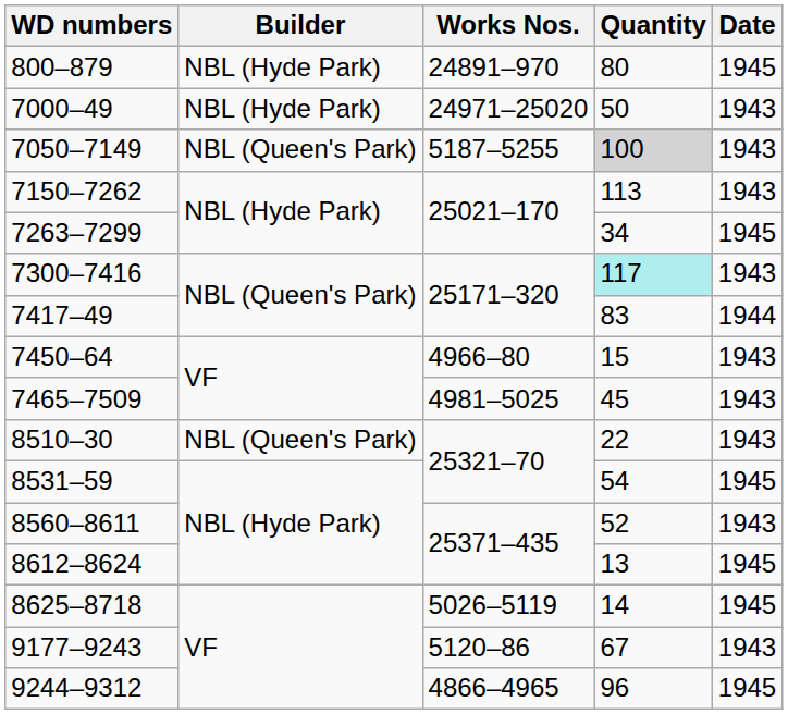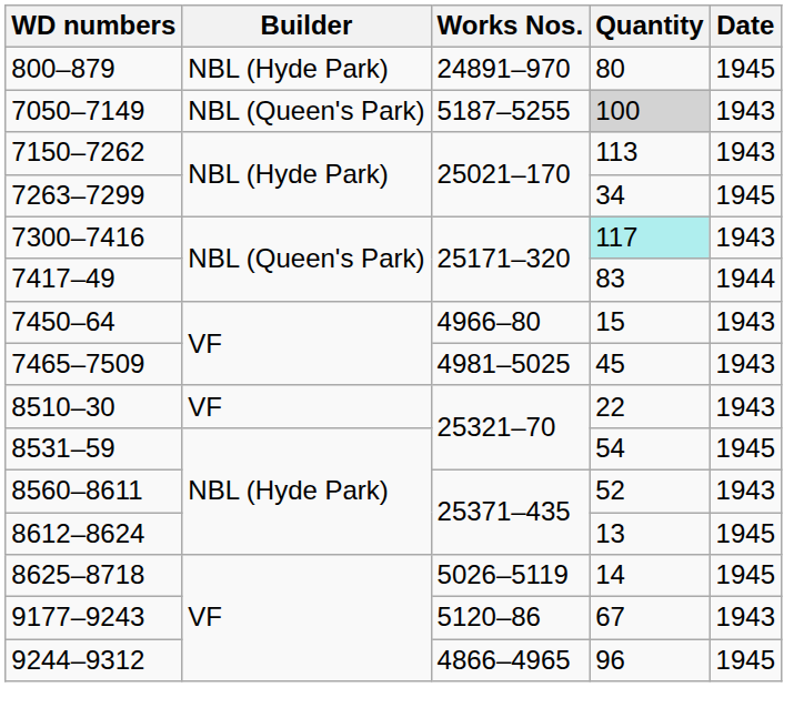 <table class=wikitable>
 <tr>
 <th>WD numbers</th>
 <th>Builder</th>
 <th>Works Nos.</th>
 <th>Quantity</th>
 <th>Date</th>
 </tr>
 <tr>
 <td>800–879</td>
 <td>NBL (Hyde Park)</td>
 <td>24891–970</td>
 <td>80</td>
 <td>1945</td>
-</tr>
-<tr>
-<td>7000–49</td>
-<td>NBL (Hyde Park)</td>
-<td>24971–25020</td>
-<td>50</td>
-<td>1943</td>
 </tr>
 <tr>
 <td>7050–7149</td>
 <td>NBL (Queen's Park)</td>
 <td>5187–5255</td>
 <td style="background: lightgrey;">100</td>
 <td>1943</td>
 </tr>
 <tr>
 <td>7150–7262</td>
 <td rowspan=2>NBL (Hyde Park)</td>
 <td rowspan=2>25021–170</td>
 <td>113</td>
 <td>1943</td>
 </tr>
 <tr>
 <td>7263–7299</td>
 <td>34</td>
 <td>1945</td>
 </tr>
 <tr>
 <td>7300–7416</td>
 <td rowspan=2>NBL (Queen's Park)</td>
 <td rowspan=2>25171–320</td>
 <td style="background: paleturquoise;">117</td>
 <td>1943</td>
 </tr>
 <tr>
 <td>7417–49</td>
 <td>83</td>
 <td>1944</td>
 </tr>
 <tr>
 <td>7450–64</td>
 <td rowspan=2>VF</td>
 <td>4966–80</td>
 <td>15</td>
 <td>1943</td>
 </tr>
 <tr>
 <td>7465–7509</td>
 <td>4981–5025</td>
 <td>45</td>
 <td>1943</td>
 </tr>
 <tr>
 <td>8510–30</td>
-<td>NBL (Queen's Park)</td>
+<td>VF</td>
 <td rowspan=2>25321–70</td>
 <td>22</td>
 <td>1943</td>
 </tr>
 <tr>
 <td>8531–59</td>
 <td rowspan=3>NBL (Hyde Park)</td>
 <td>54</td>
 <td>1945</td>
 </tr>
 <tr>
 <td>8560–8611</td>
 <td rowspan=2>25371–435</td>
 <td>52</td>
 <td>1943</td>
 </tr>
 <tr>
 <td>8612–8624</td>
 <td>13</td>
 <td>1945</td>
 </tr>
 <tr>
 <td>8625–8718</td>
 <td rowspan=3>VF</td>
 <td>5026–5119</td>
 <td>14</td>
 <td>1945</td>
 </tr>
 <tr>
 <td>9177–9243</td>
 <td>5120–86</td>
 <td>67</td>
 <td>1943</td>
 </tr>
 <tr>
 <td>9244–9312</td>
 <td>4866–4965</td>
 <td>96</td>
 <td>1945</td>
 </tr>
 </table>
